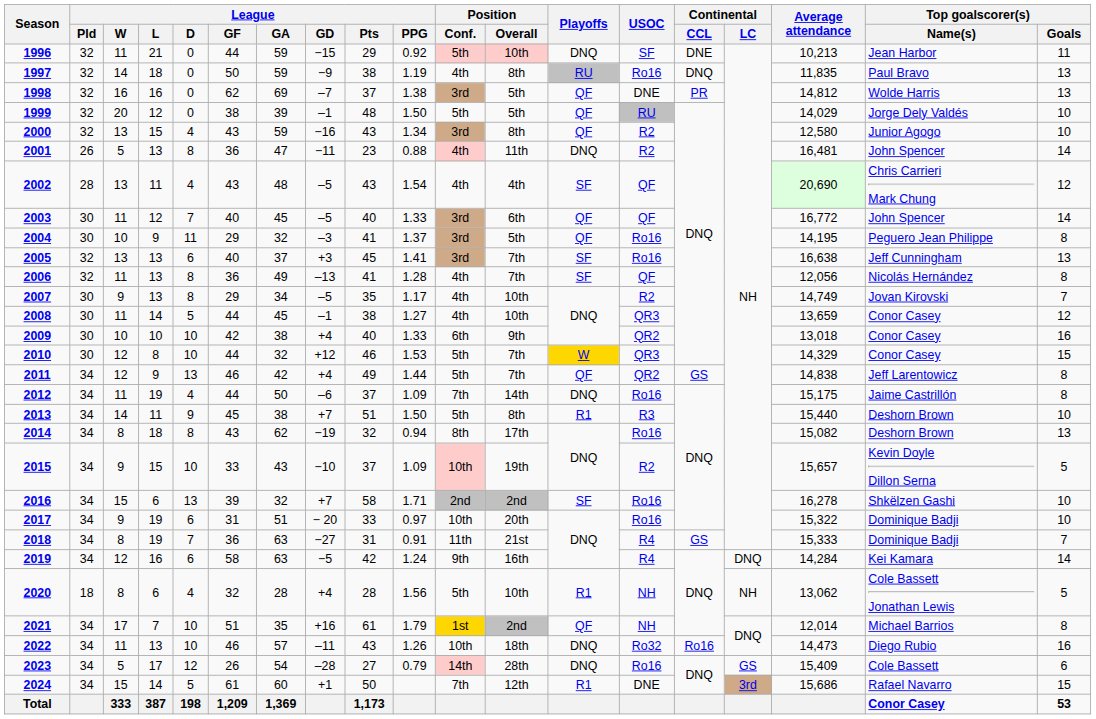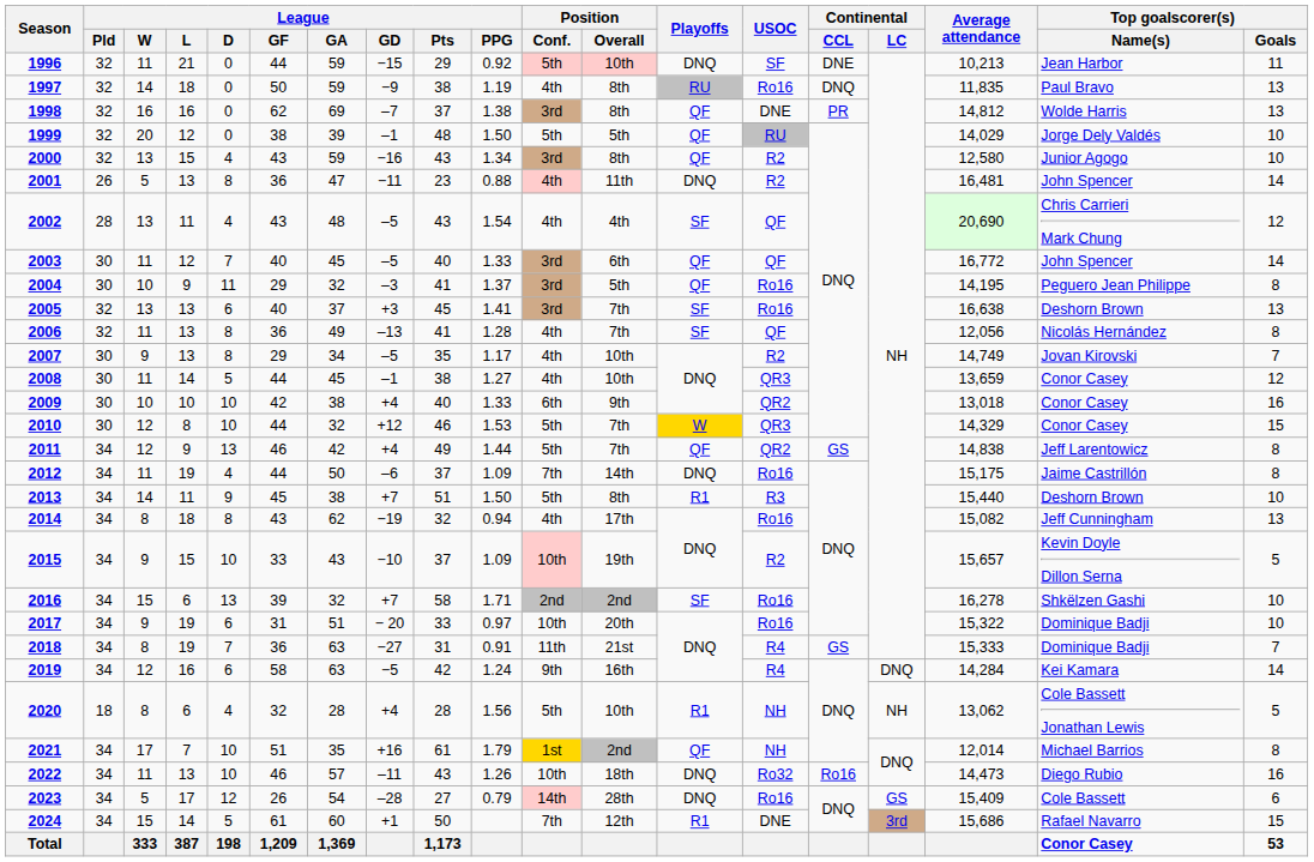 <table class="wikitable" width=100% style="font-size:90%; text-align:center;">
 <tr style="background:#f0f6ff;">
 <th rowspan=2>Season</th>
 <th colspan=9><a href='#'>League</a></th>
 <th colspan=2>Position</th>
 <th rowspan=2><a href='#'>Playoffs</a></th>
 <th rowspan=2><a href='#'>USOC</a></th>
 <th colspan=2>Continental</th>
 <th rowspan=2><a href='#'>Average<br>attendance</a></th>
 <th colspan=2>Top goalscorer(s)</th>
 </tr>
 <tr>
 <th>Pld</th>
 <th>W</th>
 <th>L</th>
 <th>D</th>
 <th>GF</th>
 <th>GA</th>
 <th>GD</th>
 <th>Pts</th>
 <th>PPG</th>
 <th>Conf.</th>
 <th>Overall</th>
 <th><a href='#'>CCL</a></th>
 <th><a href='#'>LC</a></th>
 <th>Name(s)</th>
 <th>Goals</th>
 </tr>
 <tr>
 <td><strong><a href='#'>1996</a></strong></td>
 <td>32</td>
 <td>11</td>
 <td>21</td>
 <td>0</td>
 <td>44</td>
 <td>59</td>
 <td>−15</td>
 <td>29</td>
 <td>0.92</td>
 <td style=background:#FFCCCC>5th</td>
 <td style=background:#FFCCCC>10th</td>
 <td>DNQ</td>
 <td><a href='#'>SF</a></td>
 <td>DNE</td>
 <td rowspan=23>NH</td>
 <td>10,213</td>
 <td align="left"> <a href='#'>Jean Harbor</a></td>
 <td>11</td>
 </tr>
 <tr>
 <td><strong><a href='#'>1997</a></strong></td>
 <td>32</td>
 <td>14</td>
 <td>18</td>
 <td>0</td>
 <td>50</td>
 <td>59</td>
 <td>−9</td>
 <td>38</td>
 <td>1.19</td>
 <td>4th</td>
 <td>8th</td>
 <td bgcolor=silver><a href='#'>RU</a></td>
 <td><a href='#'>Ro16</a></td>
 <td>DNQ</td>
 <td>11,835</td>
 <td align="left"> <a href='#'>Paul Bravo</a></td>
 <td>13</td>
 </tr>
 <tr>
 <td><strong><a href='#'>1998</a></strong></td>
 <td>32</td>
 <td>16</td>
 <td>16</td>
 <td>0</td>
 <td>62</td>
 <td>69</td>
 <td>–7</td>
 <td>37</td>
 <td>1.38</td>
 <td bgcolor=CFAA88>3rd</td>
-<td>5th</td>
+<td>8th</td>
 <td><a href='#'>QF</a></td>
 <td>DNE</td>
 <td><a href='#'>PR</a></td>
 <td>14,812</td>
 <td align="left"> <a href='#'>Wolde Harris</a></td>
 <td>13</td>
 </tr>
 <tr>
 <td><strong><a href='#'>1999</a></strong></td>
 <td>32</td>
 <td>20</td>
 <td>12</td>
 <td>0</td>
 <td>38</td>
 <td>39</td>
 <td>–1</td>
 <td>48</td>
 <td>1.50</td>
 <td>5th</td>
 <td>5th</td>
 <td><a href='#'>QF</a></td>
 <td bgcolor=silver><a href='#'>RU</a></td>
 <td rowspan=12>DNQ</td>
 <td>14,029</td>
 <td align="left"> <a href='#'>Jorge Dely Valdés</a></td>
 <td>10</td>
 </tr>
 <tr>
 <td><strong><a href='#'>2000</a></strong></td>
 <td>32</td>
 <td>13</td>
 <td>15</td>
 <td>4</td>
 <td>43</td>
 <td>59</td>
 <td>−16</td>
 <td>43</td>
 <td>1.34</td>
 <td bgcolor=CFAA88>3rd</td>
 <td>8th</td>
 <td><a href='#'>QF</a></td>
 <td><a href='#'>R2</a></td>
 <td>12,580</td>
 <td align="left"> <a href='#'>Junior Agogo</a></td>
 <td>10</td>
 </tr>
 <tr>
 <td><strong><a href='#'>2001</a></strong></td>
 <td>26</td>
 <td>5</td>
 <td>13</td>
 <td>8</td>
 <td>36</td>
 <td>47</td>
 <td>−11</td>
 <td>23</td>
 <td>0.88</td>
 <td style=background:#FFCCCC>4th</td>
 <td>11th</td>
 <td>DNQ</td>
 <td><a href='#'>R2</a></td>
 <td>16,481</td>
 <td align="left"> <a href='#'>John Spencer</a></td>
 <td>14</td>
 </tr>
 <tr>
 <td><strong><a href='#'>2002</a></strong></td>
 <td>28</td>
 <td>13</td>
 <td>11</td>
 <td>4</td>
 <td>43</td>
 <td>48</td>
 <td>–5</td>
 <td>43</td>
 <td>1.54</td>
 <td>4th</td>
 <td>4th</td>
 <td><a href='#'>SF</a></td>
 <td><a href='#'>QF</a></td>
 <td style="background:#dfd;">20,690</td>
 <td align="left"> <a href='#'>Chris Carrieri</a> <hr>  <a href='#'>Mark Chung</a></td>
 <td>12</td>
 </tr>
 <tr>
 <td><strong><a href='#'>2003</a></strong></td>
 <td>30</td>
 <td>11</td>
 <td>12</td>
 <td>7</td>
 <td>40</td>
 <td>45</td>
 <td>–5</td>
 <td>40</td>
 <td>1.33</td>
 <td bgcolor=CFAA88>3rd</td>
 <td>6th</td>
 <td><a href='#'>QF</a></td>
 <td><a href='#'>QF</a></td>
 <td>16,772</td>
 <td align="left"> <a href='#'>John Spencer</a></td>
 <td>14</td>
 </tr>
 <tr>
 <td><strong><a href='#'>2004</a></strong></td>
 <td>30</td>
 <td>10</td>
 <td>9</td>
 <td>11</td>
 <td>29</td>
 <td>32</td>
 <td>–3</td>
 <td>41</td>
 <td>1.37</td>
 <td bgcolor=CFAA88>3rd</td>
 <td>5th</td>
 <td><a href='#'>QF</a></td>
 <td><a href='#'>Ro16</a></td>
 <td>14,195</td>
 <td align="left"> <a href='#'>Peguero Jean Philippe</a></td>
 <td>8</td>
 </tr>
 <tr>
 <td><strong><a href='#'>2005</a></strong></td>
 <td>32</td>
 <td>13</td>
 <td>13</td>
 <td>6</td>
 <td>40</td>
 <td>37</td>
 <td>+3</td>
 <td>45</td>
 <td>1.41</td>
 <td bgcolor=CFAA88>3rd</td>
 <td>7th</td>
 <td><a href='#'>SF</a></td>
 <td><a href='#'>Ro16</a></td>
 <td>16,638</td>
-<td align="left"> <a href='#'>Jeff Cunningham</a></td>
+<td align="left"> <a href='#'>Deshorn Brown</a></td>
 <td>13</td>
 </tr>
 <tr>
 <td><strong><a href='#'>2006</a></strong></td>
 <td>32</td>
 <td>11</td>
 <td>13</td>
 <td>8</td>
 <td>36</td>
 <td>49</td>
 <td>–13</td>
 <td>41</td>
 <td>1.28</td>
 <td>4th</td>
 <td>7th</td>
 <td><a href='#'>SF</a></td>
 <td><a href='#'>QF</a></td>
 <td>12,056</td>
 <td align="left"> <a href='#'>Nicolás Hernández</a></td>
 <td>8</td>
 </tr>
 <tr>
 <td><strong><a href='#'>2007</a></strong></td>
 <td>30</td>
 <td>9</td>
 <td>13</td>
 <td>8</td>
 <td>29</td>
 <td>34</td>
 <td>–5</td>
 <td>35</td>
 <td>1.17</td>
 <td>4th</td>
 <td>10th</td>
 <td rowspan=3>DNQ</td>
 <td><a href='#'>R2</a></td>
 <td>14,749</td>
 <td align="left"> <a href='#'>Jovan Kirovski</a></td>
 <td>7</td>
 </tr>
 <tr>
 <td><strong><a href='#'>2008</a></strong></td>
 <td>30</td>
 <td>11</td>
 <td>14</td>
 <td>5</td>
 <td>44</td>
 <td>45</td>
 <td>–1</td>
 <td>38</td>
 <td>1.27</td>
 <td>4th</td>
 <td>10th</td>
 <td><a href='#'>QR3</a></td>
 <td>13,659</td>
 <td align="left"> <a href='#'>Conor Casey</a></td>
 <td>12</td>
 </tr>
 <tr>
 <td><strong><a href='#'>2009</a></strong></td>
 <td>30</td>
 <td>10</td>
 <td>10</td>
 <td>10</td>
 <td>42</td>
 <td>38</td>
 <td>+4</td>
 <td>40</td>
 <td>1.33</td>
 <td>6th</td>
 <td>9th</td>
 <td><a href='#'>QR2</a></td>
 <td>13,018</td>
 <td align="left"> <a href='#'>Conor Casey</a></td>
 <td>16</td>
 </tr>
 <tr>
 <td><strong><a href='#'>2010</a></strong></td>
 <td>30</td>
 <td>12</td>
 <td>8</td>
 <td>10</td>
 <td>44</td>
 <td>32</td>
 <td>+12</td>
 <td>46</td>
 <td>1.53</td>
 <td>5th</td>
 <td>7th</td>
 <td bgcolor=gold><a href='#'>W</a></td>
 <td><a href='#'>QR3</a></td>
 <td>14,329</td>
 <td align="left"> <a href='#'>Conor Casey</a></td>
 <td>15</td>
 </tr>
 <tr>
 <td><strong><a href='#'>2011</a></strong></td>
 <td>34</td>
 <td>12</td>
 <td>9</td>
 <td>13</td>
 <td>46</td>
 <td>42</td>
 <td>+4</td>
 <td>49</td>
 <td>1.44</td>
 <td>5th</td>
 <td>7th</td>
 <td><a href='#'>QF</a></td>
 <td><a href='#'>QR2</a></td>
 <td><a href='#'>GS</a></td>
 <td>14,838</td>
 <td align="left"> <a href='#'>Jeff Larentowicz</a></td>
 <td>8</td>
 </tr>
 <tr>
 <td><strong><a href='#'>2012</a></strong></td>
 <td>34</td>
 <td>11</td>
 <td>19</td>
 <td>4</td>
 <td>44</td>
 <td>50</td>
 <td>–6</td>
 <td>37</td>
 <td>1.09</td>
 <td>7th</td>
 <td>14th</td>
 <td>DNQ</td>
 <td><a href='#'>Ro16</a></td>
 <td rowspan=6>DNQ</td>
 <td>15,175</td>
 <td align="left"> <a href='#'>Jaime Castrillón</a></td>
 <td>8</td>
 </tr>
 <tr>
 <td><strong><a href='#'>2013</a></strong></td>
 <td>34</td>
 <td>14</td>
 <td>11</td>
 <td>9</td>
 <td>45</td>
 <td>38</td>
 <td>+7</td>
 <td>51</td>
 <td>1.50</td>
 <td>5th</td>
 <td>8th</td>
 <td><a href='#'>R1</a></td>
 <td><a href='#'>R3</a></td>
 <td>15,440</td>
 <td align="left"> <a href='#'>Deshorn Brown</a></td>
 <td>10</td>
 </tr>
 <tr>
 <td><strong><a href='#'>2014</a></strong></td>
 <td>34</td>
 <td>8</td>
 <td>18</td>
 <td>8</td>
 <td>43</td>
 <td>62</td>
 <td>−19</td>
 <td>32</td>
 <td>0.94</td>
-<td>8th</td>
+<td>4th</td>
 <td>17th</td>
 <td rowspan=2>DNQ</td>
 <td><a href='#'>Ro16</a></td>
 <td>15,082</td>
-<td align="left"> <a href='#'>Deshorn Brown</a></td>
+<td align="left"> <a href='#'>Jeff Cunningham</a></td>
 <td>13</td>
 </tr>
 <tr>
 <td><strong><a href='#'>2015</a></strong></td>
 <td>34</td>
 <td>9</td>
 <td>15</td>
 <td>10</td>
 <td>33</td>
 <td>43</td>
 <td>−10</td>
 <td>37</td>
 <td>1.09</td>
 <td style=background:#FFCCCC>10th</td>
 <td>19th</td>
 <td><a href='#'>R2</a></td>
 <td>15,657</td>
 <td align="left"> <a href='#'>Kevin Doyle</a> <hr>  <a href='#'>Dillon Serna</a></td>
 <td>5</td>
 </tr>
 <tr>
 <td><strong><a href='#'>2016</a></strong></td>
 <td>34</td>
 <td>15</td>
 <td>6</td>
 <td>13</td>
 <td>39</td>
 <td>32</td>
 <td>+7</td>
 <td>58</td>
 <td>1.71</td>
 <td bgcolor=silver>2nd</td>
 <td bgcolor=silver>2nd</td>
 <td><a href='#'>SF</a></td>
 <td><a href='#'>Ro16</a></td>
 <td>16,278</td>
 <td align="left"> <a href='#'>Shkëlzen Gashi</a></td>
 <td>10</td>
 </tr>
 <tr>
 <td><strong><a href='#'>2017</a></strong></td>
 <td>34</td>
 <td>9</td>
 <td>19</td>
 <td>6</td>
 <td>31</td>
 <td>51</td>
 <td>− 20</td>
 <td>33</td>
 <td>0.97</td>
 <td>10th</td>
 <td>20th</td>
 <td rowspan=3>DNQ</td>
 <td><a href='#'>Ro16</a></td>
 <td>15,322</td>
 <td align="left"> <a href='#'>Dominique Badji</a></td>
 <td>10</td>
 </tr>
 <tr>
 <td><strong><a href='#'>2018</a></strong></td>
 <td>34</td>
 <td>8</td>
 <td>19</td>
 <td>7</td>
 <td>36</td>
 <td>63</td>
 <td>−27</td>
 <td>31</td>
 <td>0.91</td>
 <td>11th</td>
 <td>21st</td>
 <td><a href='#'>R4</a></td>
 <td><a href='#'>GS</a></td>
 <td>15,333</td>
 <td align="left"> <a href='#'>Dominique Badji</a></td>
 <td>7</td>
 </tr>
 <tr>
 <td><strong><a href='#'>2019</a></strong></td>
 <td>34</td>
 <td>12</td>
 <td>16</td>
 <td>6</td>
 <td>58</td>
 <td>63</td>
 <td>−5</td>
 <td>42</td>
 <td>1.24</td>
 <td>9th</td>
 <td>16th</td>
 <td><a href='#'>R4</a></td>
 <td rowspan=3>DNQ</td>
 <td>DNQ</td>
 <td>14,284</td>
 <td align="left"> <a href='#'>Kei Kamara</a></td>
 <td>14</td>
 </tr>
 <tr>
 <td><strong><a href='#'>2020</a></strong></td>
 <td>18</td>
 <td>8</td>
 <td>6</td>
 <td>4</td>
 <td>32</td>
 <td>28</td>
 <td>+4</td>
 <td>28</td>
 <td>1.56</td>
 <td>5th</td>
 <td>10th</td>
 <td><a href='#'>R1</a></td>
 <td><a href='#'>NH</a></td>
 <td>NH</td>
 <td>13,062</td>
 <td align="left"> <a href='#'>Cole Bassett</a><hr> <a href='#'>Jonathan Lewis</a></td>
 <td>5</td>
 </tr>
 <tr>
 <td><strong><a href='#'>2021</a></strong></td>
 <td>34</td>
 <td>17</td>
 <td>7</td>
 <td>10</td>
 <td>51</td>
 <td>35</td>
 <td>+16</td>
 <td>61</td>
 <td>1.79</td>
 <td bgcolor=gold>1st</td>
 <td bgcolor=silver>2nd</td>
 <td><a href='#'>QF</a></td>
 <td><a href='#'>NH</a></td>
 <td rowspan=2>DNQ</td>
 <td>12,014</td>
 <td align="left"> <a href='#'>Michael Barrios</a></td>
 <td>8</td>
 </tr>
 <tr>
 <td><strong><a href='#'>2022</a></strong></td>
 <td>34</td>
 <td>11</td>
 <td>13</td>
 <td>10</td>
 <td>46</td>
 <td>57</td>
 <td>–11</td>
 <td>43</td>
 <td>1.26</td>
 <td>10th</td>
 <td>18th</td>
 <td>DNQ</td>
 <td><a href='#'>Ro32</a></td>
 <td><a href='#'>Ro16</a></td>
 <td>14,473</td>
 <td align="left"> <a href='#'>Diego Rubio</a></td>
 <td>16</td>
 </tr>
 <tr>
 <td><strong><a href='#'>2023</a></strong></td>
 <td>34</td>
 <td>5</td>
 <td>17</td>
 <td>12</td>
 <td>26</td>
 <td>54</td>
 <td>–28</td>
 <td>27</td>
 <td>0.79</td>
 <td style=background:#FFCCCC>14th</td>
 <td>28th</td>
 <td>DNQ</td>
 <td><a href='#'>Ro16</a></td>
 <td rowspan=2>DNQ</td>
 <td><a href='#'>GS</a></td>
 <td>15,409</td>
 <td align="left"> <a href='#'>Cole Bassett</a></td>
 <td>6</td>
 </tr>
 <tr>
 <td><strong><a href='#'>2024</a></strong></td>
 <td>34</td>
 <td>15</td>
 <td>14</td>
 <td>5</td>
 <td>61</td>
 <td>60</td>
 <td>+1</td>
 <td>50</td>
 <td></td>
 <td>7th</td>
 <td>12th</td>
 <td><a href='#'>R1</a></td>
 <td>DNE</td>
 <td bgcolor=CFAA88><a href='#'>3rd</a></td>
 <td>15,686</td>
 <td align="left"> <a href='#'>Rafael Navarro</a></td>
 <td>15</td>
 </tr>
 <tr class="sortbottom">
 <th><strong>Total</strong> </th>
 <th><strong></strong></th>
 <th><strong>333</strong></th>
 <th><strong>387</strong></th>
 <th><strong>198</strong></th>
 <th><strong>1,209</strong></th>
 <th><strong>1,369</strong></th>
 <th><strong></strong></th>
 <th><strong>1,173</strong></th>
 <th><strong></strong></th>
 <th></th>
 <th></th>
 <th></th>
 <th></th>
 <th></th>
 <th></th>
 <th></th>
 <td align="left"> <strong><a href='#'>Conor Casey</a></strong> </td>
 <td><strong>53</strong> </td>
 </tr>
 </table>
